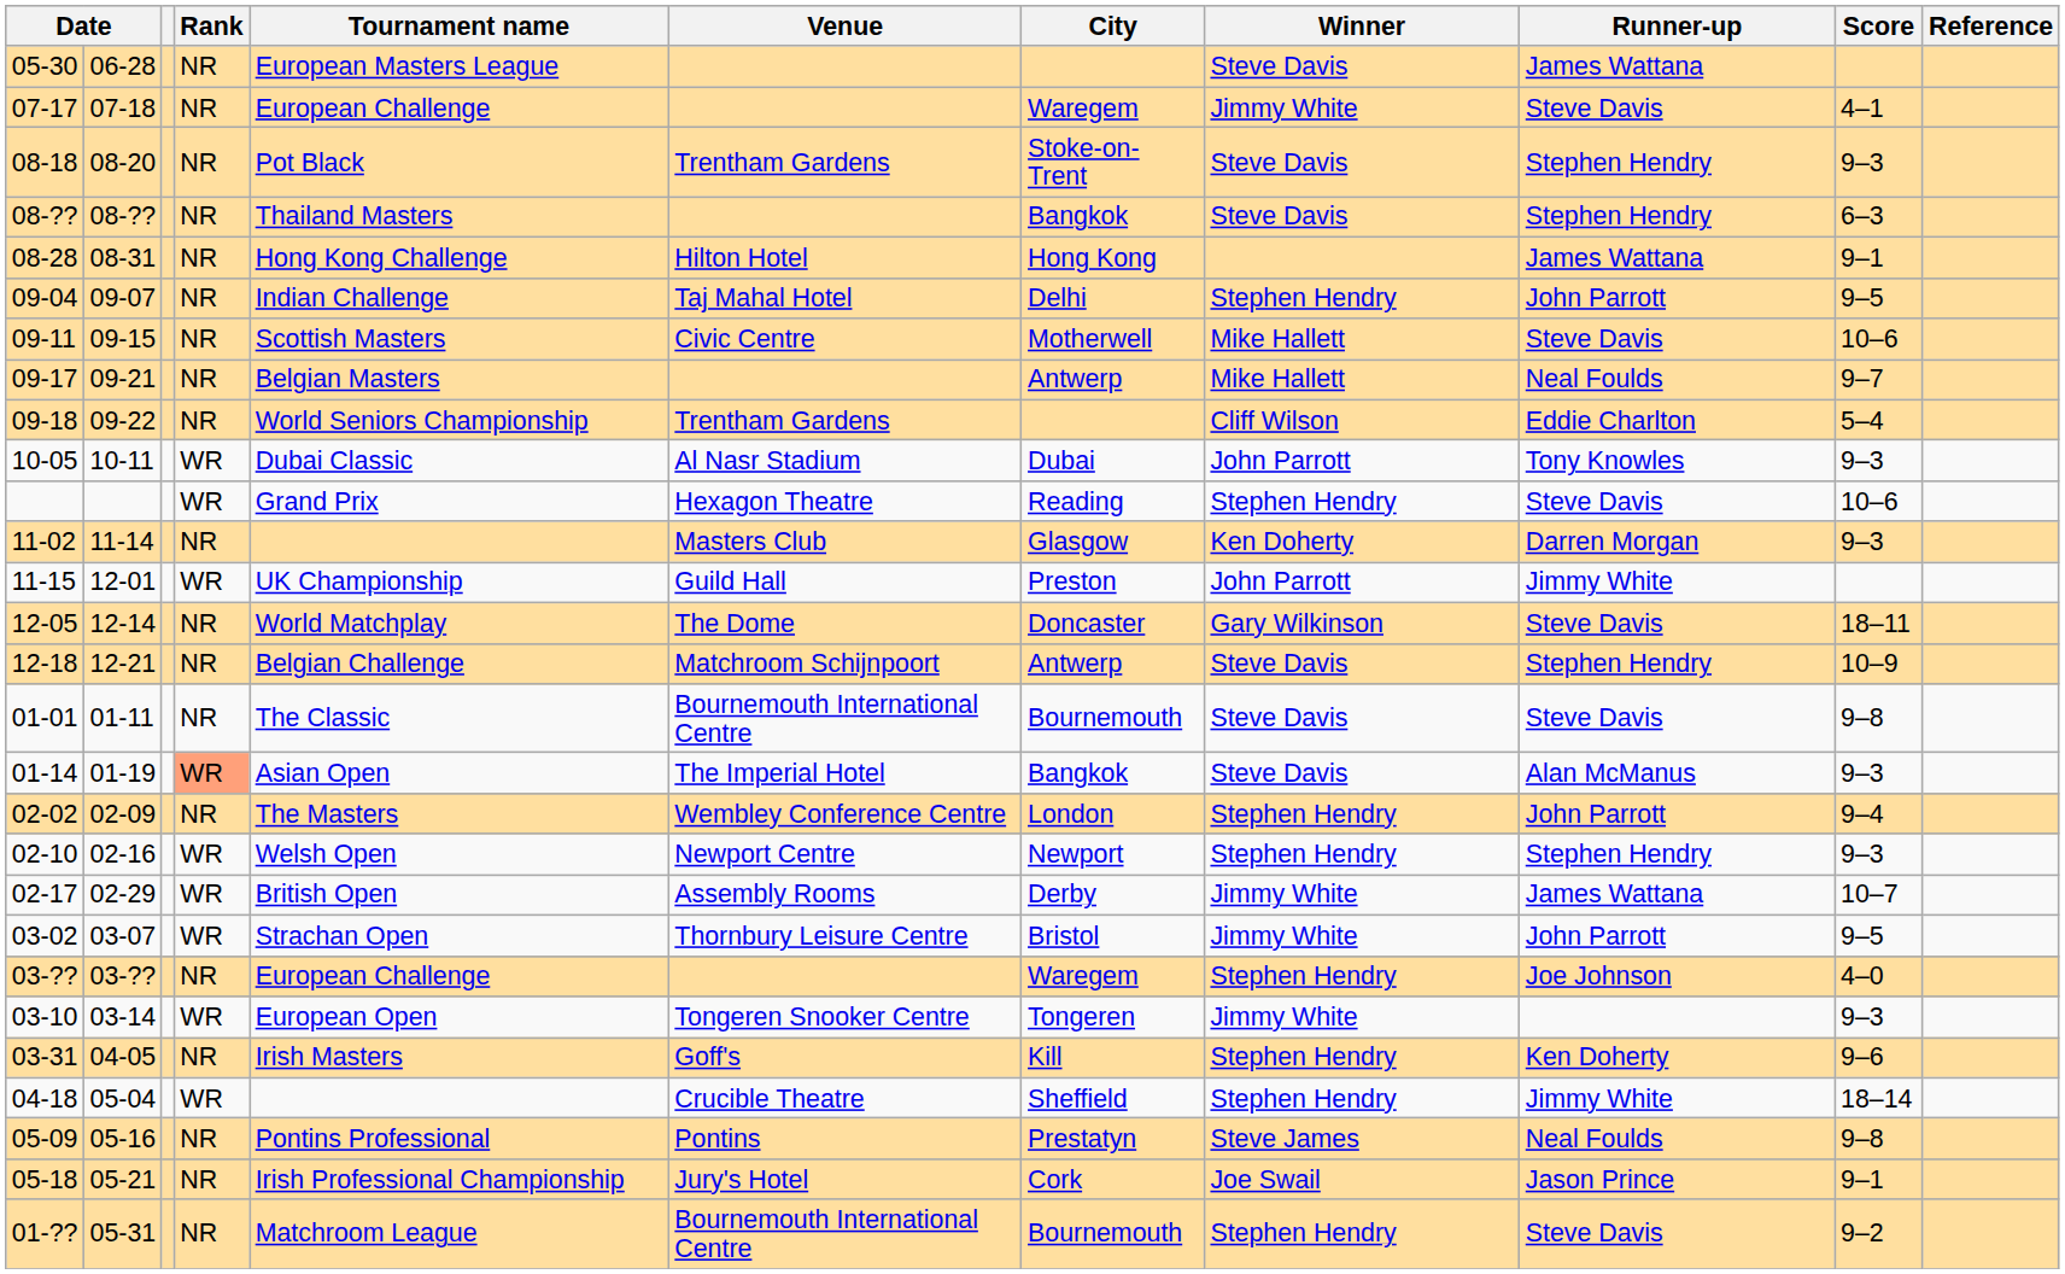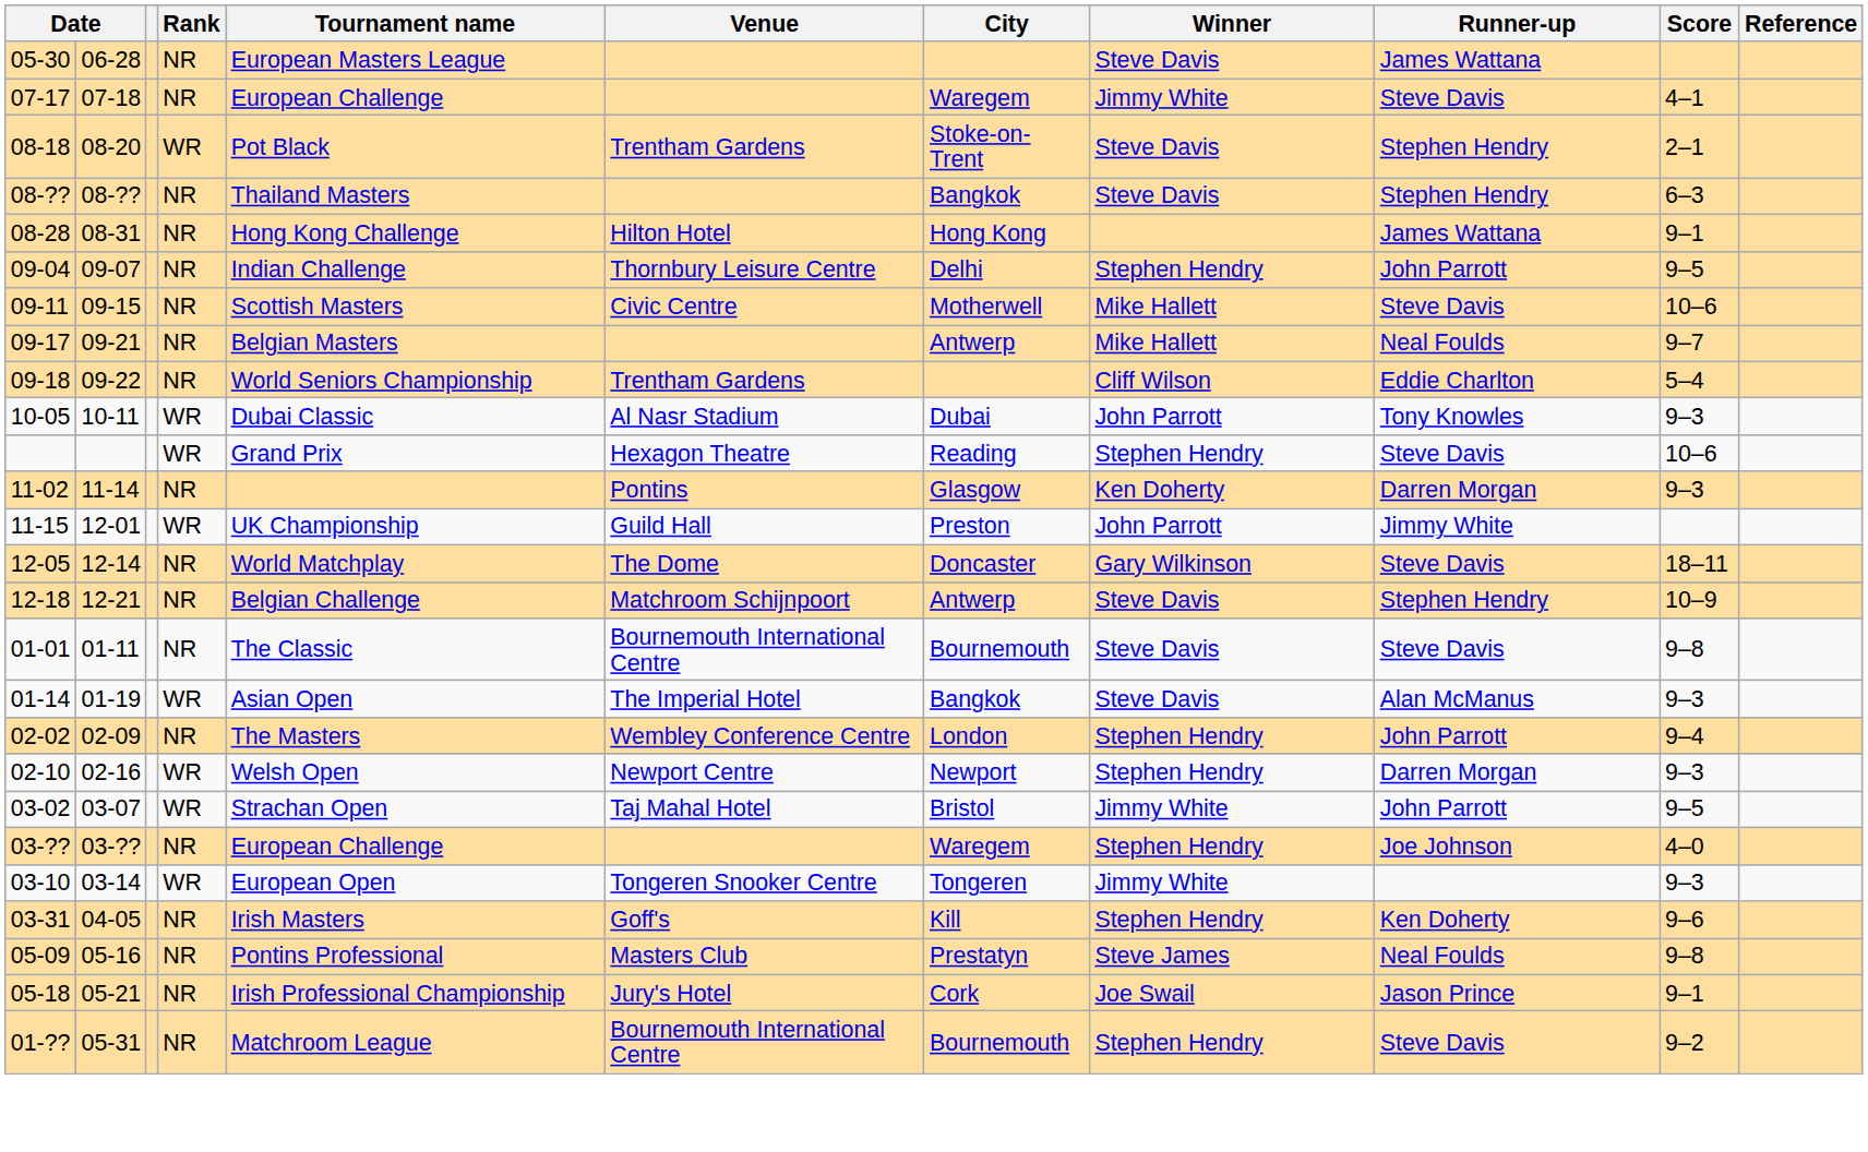 <table class="wikitable" style="font-size: 85%">
 <tr>
 <th colspan="2" width=40 align="center">Date</th>
 <th></th>
 <th>Rank</th>
 <th width=215>Tournament name</th>
 <th width=180>Venue</th>
 <th width=90>City</th>
 <th width=160>Winner</th>
 <th width=160>Runner-up</th>
 <th width=40>Score</th>
 <th width=20>Reference</th>
 </tr>
 <tr bgcolor="#ffdf9f">
 <td>05-30</td>
 <td>06-28</td>
 <td></td>
 <td>NR</td>
 <td><a href='#'>European Masters League</a></td>
 <td></td>
 <td></td>
 <td> <a href='#'>Steve Davis</a></td>
 <td> <a href='#'>James Wattana</a></td>
 <td></td>
 <td></td>
 </tr>
 <tr bgcolor="#ffdf9f">
 <td>07-17</td>
 <td>07-18</td>
 <td></td>
 <td>NR</td>
 <td><a href='#'>European Challenge</a></td>
 <td></td>
 <td><a href='#'>Waregem</a></td>
 <td> <a href='#'>Jimmy White</a></td>
 <td> <a href='#'>Steve Davis</a></td>
 <td>4–1</td>
 <td></td>
 </tr>
 <tr bgcolor="#ffdf9f">
 <td>08-18</td>
 <td>08-20</td>
 <td></td>
-<td>NR</td>
+<td>WR</td>
 <td><a href='#'>Pot Black</a></td>
 <td><a href='#'>Trentham Gardens</a></td>
 <td><a href='#'>Stoke-on-Trent</a></td>
 <td> <a href='#'>Steve Davis</a></td>
 <td> <a href='#'>Stephen Hendry</a></td>
-<td>9–3</td>
+<td>2–1</td>
 <td></td>
 </tr>
 <tr bgcolor="#ffdf9f">
 <td>08-??</td>
 <td>08-??</td>
 <td></td>
 <td>NR</td>
 <td><a href='#'>Thailand Masters</a></td>
 <td></td>
 <td><a href='#'>Bangkok</a></td>
 <td> <a href='#'>Steve Davis</a></td>
 <td> <a href='#'>Stephen Hendry</a></td>
 <td>6–3</td>
 <td></td>
 </tr>
 <tr bgcolor="#ffdf9f">
 <td>08-28</td>
 <td>08-31</td>
 <td></td>
 <td>NR</td>
 <td><a href='#'>Hong Kong Challenge</a></td>
 <td><a href='#'>Hilton Hotel</a></td>
 <td><a href='#'>Hong Kong</a></td>
 <td></td>
 <td> <a href='#'>James Wattana</a></td>
 <td>9–1</td>
 <td></td>
 </tr>
 <tr bgcolor="#ffdf9f">
 <td>09-04</td>
 <td>09-07</td>
 <td></td>
 <td>NR</td>
 <td><a href='#'>Indian Challenge</a></td>
-<td><a href='#'>Taj Mahal Hotel</a></td>
+<td><a href='#'>Thornbury Leisure Centre</a></td>
 <td><a href='#'>Delhi</a></td>
 <td> <a href='#'>Stephen Hendry</a></td>
 <td> <a href='#'>John Parrott</a></td>
 <td>9–5</td>
 <td></td>
 </tr>
 <tr bgcolor="#ffdf9f">
 <td>09-11</td>
 <td>09-15</td>
 <td></td>
 <td>NR</td>
 <td><a href='#'>Scottish Masters</a></td>
 <td><a href='#'>Civic Centre</a></td>
 <td><a href='#'>Motherwell</a></td>
 <td> <a href='#'>Mike Hallett</a></td>
 <td> <a href='#'>Steve Davis</a></td>
 <td>10–6</td>
 <td></td>
 </tr>
 <tr bgcolor="#ffdf9f">
 <td>09-17</td>
 <td>09-21</td>
 <td></td>
 <td>NR</td>
 <td><a href='#'>Belgian Masters</a></td>
 <td></td>
 <td><a href='#'>Antwerp</a></td>
 <td> <a href='#'>Mike Hallett</a></td>
 <td> <a href='#'>Neal Foulds</a></td>
 <td>9–7</td>
 <td></td>
 </tr>
 <tr bgcolor="#ffdf9f">
 <td>09-18</td>
 <td>09-22</td>
 <td></td>
 <td>NR</td>
 <td><a href='#'>World Seniors Championship</a></td>
 <td><a href='#'>Trentham Gardens</a></td>
 <td></td>
 <td> <a href='#'>Cliff Wilson</a></td>
 <td> <a href='#'>Eddie Charlton</a></td>
 <td>5–4</td>
 <td></td>
 </tr>
 <tr>
 <td>10-05</td>
 <td>10-11</td>
 <td></td>
 <td>WR</td>
 <td><a href='#'>Dubai Classic</a></td>
 <td><a href='#'>Al Nasr Stadium</a></td>
 <td><a href='#'>Dubai</a></td>
 <td> <a href='#'>John Parrott</a></td>
 <td> <a href='#'>Tony Knowles</a></td>
 <td>9–3</td>
 <td></td>
 </tr>
 <tr>
 <td></td>
 <td></td>
 <td></td>
 <td>WR</td>
 <td><a href='#'>Grand Prix</a></td>
 <td><a href='#'>Hexagon Theatre</a></td>
 <td><a href='#'>Reading</a></td>
 <td> <a href='#'>Stephen Hendry</a></td>
 <td> <a href='#'>Steve Davis</a></td>
 <td>10–6</td>
 <td></td>
 </tr>
 <tr bgcolor="#ffdf9f">
 <td>11-02</td>
 <td>11-14</td>
 <td></td>
 <td>NR</td>
 <td></td>
-<td><a href='#'>Masters Club</a></td>
+<td><a href='#'>Pontins</a></td>
 <td><a href='#'>Glasgow</a></td>
 <td> <a href='#'>Ken Doherty</a></td>
 <td> <a href='#'>Darren Morgan</a></td>
 <td>9–3</td>
 <td></td>
 </tr>
 <tr>
 <td>11-15</td>
 <td>12-01</td>
 <td></td>
 <td>WR</td>
 <td><a href='#'>UK Championship</a></td>
 <td><a href='#'>Guild Hall</a></td>
 <td><a href='#'>Preston</a></td>
 <td> <a href='#'>John Parrott</a></td>
 <td> <a href='#'>Jimmy White</a></td>
 <td></td>
 <td></td>
 </tr>
 <tr bgcolor="#ffdf9f">
 <td>12-05</td>
 <td>12-14</td>
 <td></td>
 <td>NR</td>
 <td><a href='#'>World Matchplay</a></td>
 <td><a href='#'>The Dome</a></td>
 <td><a href='#'>Doncaster</a></td>
 <td> <a href='#'>Gary Wilkinson</a></td>
 <td> <a href='#'>Steve Davis</a></td>
 <td>18–11</td>
 <td></td>
 </tr>
 <tr bgcolor="#ffdf9f">
 <td>12-18</td>
 <td>12-21</td>
 <td></td>
 <td>NR</td>
 <td><a href='#'>Belgian Challenge</a></td>
 <td><a href='#'>Matchroom Schijnpoort</a></td>
 <td><a href='#'>Antwerp</a></td>
 <td> <a href='#'>Steve Davis</a></td>
 <td> <a href='#'>Stephen Hendry</a></td>
 <td>10–9</td>
 <td></td>
 </tr>
 <tr>
 <td>01-01</td>
 <td>01-11</td>
 <td></td>
 <td>NR</td>
 <td><a href='#'>The Classic</a></td>
 <td><a href='#'>Bournemouth International Centre</a></td>
 <td><a href='#'>Bournemouth</a></td>
 <td> <a href='#'>Steve Davis</a></td>
 <td> <a href='#'>Steve Davis</a></td>
 <td>9–8</td>
 <td></td>
 </tr>
 <tr>
 <td>01-14</td>
 <td>01-19</td>
 <td></td>
-<td style="background: lightsalmon;">WR</td>
+<td>WR</td>
 <td><a href='#'>Asian Open</a></td>
 <td><a href='#'>The Imperial Hotel</a></td>
 <td><a href='#'>Bangkok</a></td>
 <td> <a href='#'>Steve Davis</a></td>
 <td> <a href='#'>Alan McManus</a></td>
 <td>9–3</td>
 <td></td>
 </tr>
 <tr bgcolor="#ffdf9f">
 <td>02-02</td>
 <td>02-09</td>
 <td></td>
 <td>NR</td>
 <td><a href='#'>The Masters</a></td>
 <td><a href='#'>Wembley Conference Centre</a></td>
 <td><a href='#'>London</a></td>
 <td> <a href='#'>Stephen Hendry</a></td>
 <td> <a href='#'>John Parrott</a></td>
 <td>9–4</td>
 <td></td>
 </tr>
 <tr>
 <td>02-10</td>
 <td>02-16</td>
 <td></td>
 <td>WR</td>
 <td><a href='#'>Welsh Open</a></td>
 <td><a href='#'>Newport Centre</a></td>
 <td><a href='#'>Newport</a></td>
 <td> <a href='#'>Stephen Hendry</a></td>
-<td> <a href='#'>Stephen Hendry</a></td>
+<td> <a href='#'>Darren Morgan</a></td>
 <td>9–3</td>
-<td></td>
-</tr>
-<tr>
-<td>02-17</td>
-<td>02-29</td>
-<td></td>
-<td>WR</td>
-<td><a href='#'>British Open</a></td>
-<td><a href='#'>Assembly Rooms</a></td>
-<td><a href='#'>Derby</a></td>
-<td> <a href='#'>Jimmy White</a></td>
-<td> <a href='#'>James Wattana</a></td>
-<td>10–7</td>
 <td></td>
 </tr>
 <tr>
 <td>03-02</td>
 <td>03-07</td>
 <td></td>
 <td>WR</td>
 <td><a href='#'>Strachan Open</a></td>
-<td><a href='#'>Thornbury Leisure Centre</a></td>
+<td><a href='#'>Taj Mahal Hotel</a></td>
 <td><a href='#'>Bristol</a></td>
 <td> <a href='#'>Jimmy White</a></td>
 <td> <a href='#'>John Parrott</a></td>
 <td>9–5</td>
 <td></td>
 </tr>
 <tr bgcolor="#ffdf9f">
 <td>03-??</td>
 <td>03-??</td>
 <td></td>
 <td>NR</td>
 <td><a href='#'>European Challenge</a></td>
 <td></td>
 <td><a href='#'>Waregem</a></td>
 <td> <a href='#'>Stephen Hendry</a></td>
 <td> <a href='#'>Joe Johnson</a></td>
 <td>4–0</td>
 <td></td>
 </tr>
 <tr>
 <td>03-10</td>
 <td>03-14</td>
 <td></td>
 <td>WR</td>
 <td><a href='#'>European Open</a></td>
 <td><a href='#'>Tongeren Snooker Centre</a></td>
 <td><a href='#'>Tongeren</a></td>
 <td> <a href='#'>Jimmy White</a></td>
 <td></td>
 <td>9–3</td>
 <td></td>
 </tr>
 <tr bgcolor="#ffdf9f">
 <td>03-31</td>
 <td>04-05</td>
 <td></td>
 <td>NR</td>
 <td><a href='#'>Irish Masters</a></td>
 <td><a href='#'>Goff's</a></td>
 <td><a href='#'>Kill</a></td>
 <td> <a href='#'>Stephen Hendry</a></td>
 <td> <a href='#'>Ken Doherty</a></td>
 <td>9–6</td>
 <td></td>
 </tr>
-<tr>
-<td>04-18</td>
-<td>05-04</td>
-<td></td>
-<td>WR</td>
-<td></td>
-<td><a href='#'>Crucible Theatre</a></td>
-<td><a href='#'>Sheffield</a></td>
-<td> <a href='#'>Stephen Hendry</a></td>
-<td> <a href='#'>Jimmy White</a></td>
-<td>18–14</td>
-<td></td>
-</tr>
 <tr bgcolor="#ffdf9f">
 <td>05-09</td>
 <td>05-16</td>
 <td></td>
 <td>NR</td>
 <td><a href='#'>Pontins Professional</a></td>
-<td><a href='#'>Pontins</a></td>
+<td><a href='#'>Masters Club</a></td>
 <td><a href='#'>Prestatyn</a></td>
 <td> <a href='#'>Steve James</a></td>
 <td> <a href='#'>Neal Foulds</a></td>
 <td>9–8</td>
 <td></td>
 </tr>
 <tr bgcolor="#ffdf9f">
 <td>05-18</td>
 <td>05-21</td>
 <td></td>
 <td>NR</td>
 <td><a href='#'>Irish Professional Championship</a></td>
 <td><a href='#'>Jury's Hotel</a></td>
 <td><a href='#'>Cork</a></td>
 <td> <a href='#'>Joe Swail</a></td>
 <td> <a href='#'>Jason Prince</a></td>
 <td>9–1</td>
 <td></td>
 </tr>
 <tr bgcolor="#ffdf9f">
 <td>01-??</td>
 <td>05-31</td>
 <td></td>
 <td>NR</td>
 <td><a href='#'>Matchroom League</a></td>
 <td><a href='#'>Bournemouth International Centre</a></td>
 <td><a href='#'>Bournemouth</a></td>
 <td> <a href='#'>Stephen Hendry</a></td>
 <td> <a href='#'>Steve Davis</a></td>
 <td>9–2</td>
 <td></td>
 </tr>
 </table>
